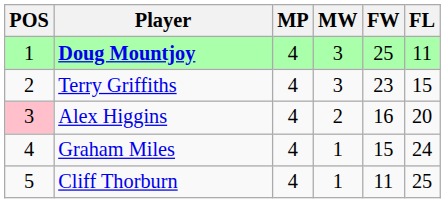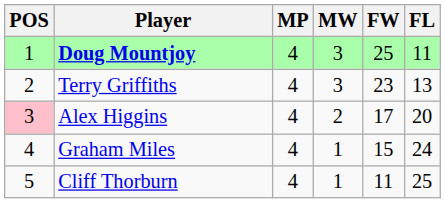 <table class="wikitable" style="text-align: center;">
 <tr>
 <th width=20>POS</th>
 <th width=165>Player</th>
 <th width=20>MP</th>
 <th width=20>MW</th>
 <th width=20>FW</th>
 <th width=20>FL</th>
 </tr>
 <tr style="background:#aaffaa;">
 <td>1</td>
 <td style="text-align:left;"> <strong><a href='#'>Doug Mountjoy</a></strong></td>
 <td>4</td>
 <td>3</td>
 <td>25</td>
 <td>11</td>
 </tr>
 <tr>
 <td>2</td>
 <td style="text-align:left;"> <a href='#'>Terry Griffiths</a></td>
 <td>4</td>
 <td>3</td>
 <td>23</td>
-<td>15</td>
+<td>13</td>
 </tr>
 <tr>
 <td style="background: pink;">3</td>
 <td style="text-align:left;"> <a href='#'>Alex Higgins</a></td>
 <td>4</td>
 <td>2</td>
-<td>16</td>
+<td>17</td>
 <td>20</td>
 </tr>
 <tr>
 <td>4</td>
 <td style="text-align:left;"> <a href='#'>Graham Miles</a></td>
 <td>4</td>
 <td>1</td>
 <td>15</td>
 <td>24</td>
 </tr>
 <tr>
 <td>5</td>
 <td style="text-align:left;"> <a href='#'>Cliff Thorburn</a></td>
 <td>4</td>
 <td>1</td>
 <td>11</td>
 <td>25</td>
 </tr>
 </table>
